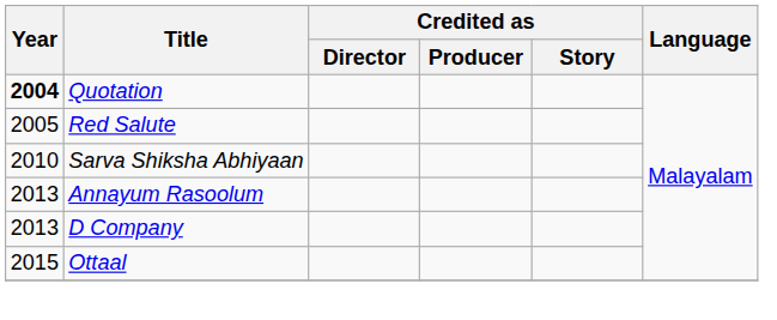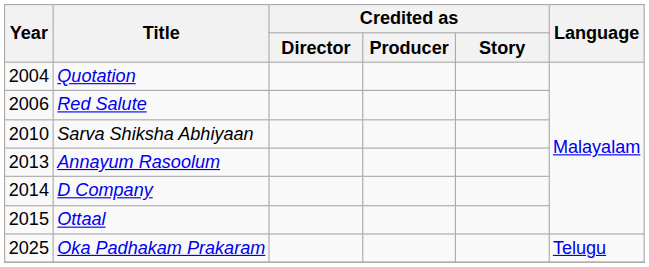 <table class="wikitable sortable">
 <tr>
 <th rowspan="2">Year</th>
 <th rowspan="2">Title</th>
 <th colspan="3">Credited as</th>
 <th rowspan="2">Language</th>
 </tr>
 <tr>
 <th style="width:75px;">Director</th>
 <th style="width:75px;">Producer</th>
 <th style="width:75px;">Story</th>
 </tr>
 <tr>
-<td><strong>2004</strong></td>
+<td>2004</td>
 <td><em><a href='#'>Quotation</a></em></td>
 <td></td>
 <td></td>
 <td></td>
 <td rowspan="6"><a href='#'>Malayalam</a></td>
 </tr>
 <tr>
-<td>2005</td>
+<td>2006</td>
 <td><em><a href='#'>Red Salute</a></em></td>
 <td></td>
 <td></td>
 <td></td>
 </tr>
 <tr>
 <td>2010</td>
 <td><em>Sarva Shiksha Abhiyaan</em></td>
 <td></td>
 <td></td>
 <td></td>
 </tr>
 <tr>
 <td>2013</td>
 <td><em><a href='#'>Annayum Rasoolum</a></em></td>
 <td></td>
 <td></td>
 <td></td>
 </tr>
 <tr>
-<td>2013</td>
+<td>2014</td>
 <td><em><a href='#'>D Company</a></em></td>
 <td></td>
 <td></td>
 <td></td>
 </tr>
 <tr>
 <td>2015</td>
 <td><em><a href='#'>Ottaal</a></em></td>
 <td></td>
 <td></td>
 <td></td>
 </tr>
 <tr>
+<td>2025</td>
+<td><em><a href='#'>Oka Padhakam Prakaram</a></em></td>
+<td></td>
+<td></td>
+<td></td>
+<td><a href='#'>Telugu</a></td>
+</tr>
+<tr>
 </tr>
 </table>
